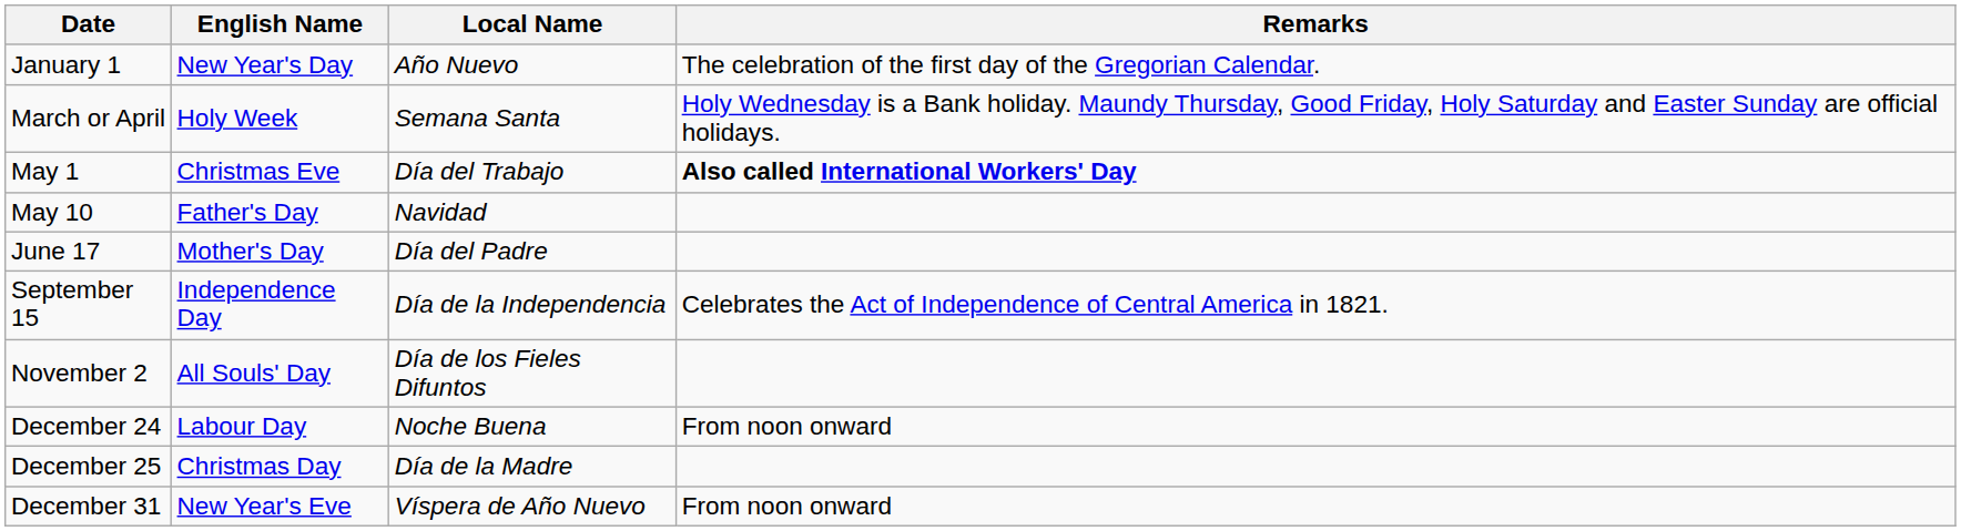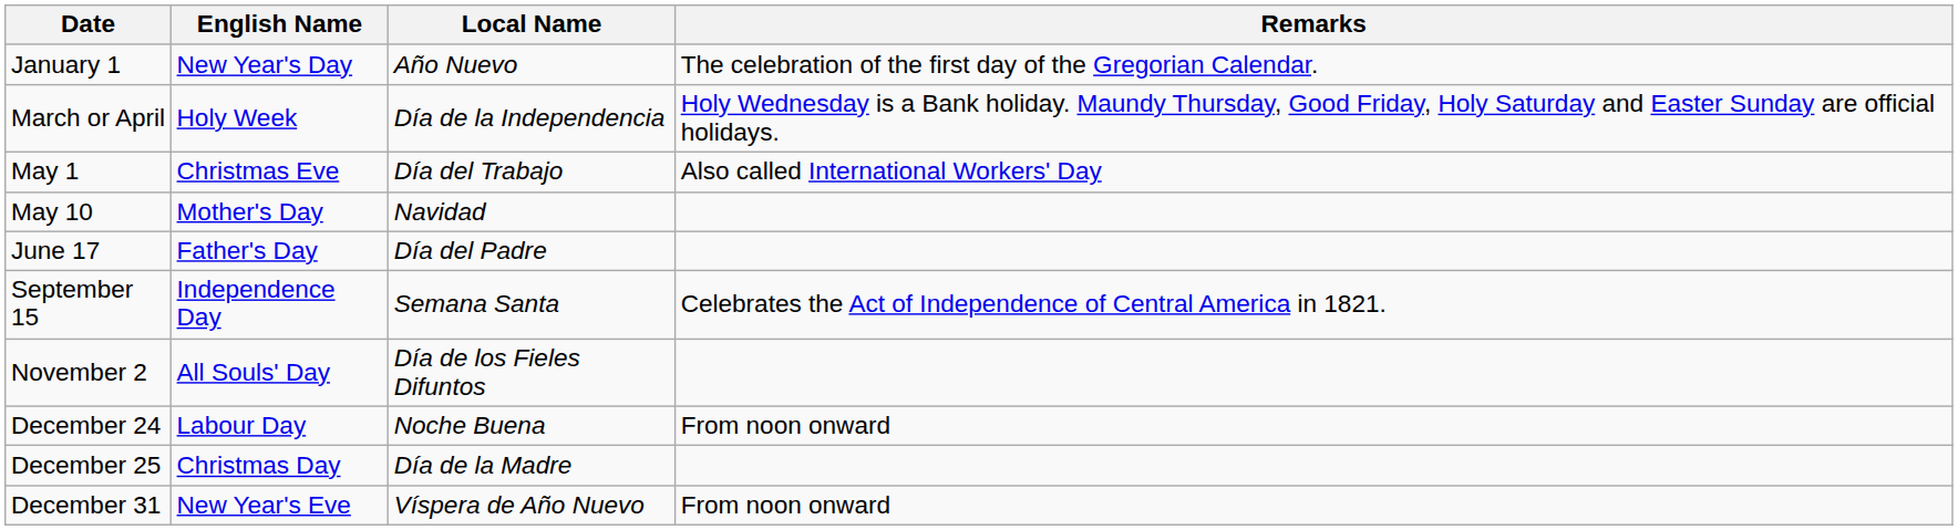 <table class="wikitable">
 <tr>
 <th>Date</th>
 <th>English Name</th>
 <th>Local Name</th>
 <th>Remarks</th>
 </tr>
 <tr>
 <td>January 1</td>
 <td><a href='#'>New Year's Day</a></td>
 <td><em>Año Nuevo</em></td>
 <td>The celebration of the first day of the <a href='#'>Gregorian Calendar</a>.</td>
 </tr>
 <tr>
 <td>March or April</td>
 <td><a href='#'>Holy Week</a></td>
-<td><em>Semana Santa</em></td>
+<td><em>Día de la Independencia</em></td>
 <td><a href='#'>Holy Wednesday</a> is a Bank holiday. <a href='#'>Maundy Thursday</a>, <a href='#'>Good Friday</a>, <a href='#'>Holy Saturday</a> and <a href='#'>Easter Sunday</a> are official holidays.</td>
 </tr>
 <tr>
 <td>May 1</td>
 <td><a href='#'>Christmas Eve</a></td>
 <td><em>Día del Trabajo</em></td>
-<td><strong>Also called <a href='#'>International Workers' Day</a></strong></td>
+<td>Also called <a href='#'>International Workers' Day</a></td>
 </tr>
 <tr>
 <td>May 10</td>
-<td><a href='#'>Father's Day</a></td>
+<td><a href='#'>Mother's Day</a></td>
 <td><em>Navidad</em></td>
 <td></td>
 </tr>
 <tr>
 <td>June 17</td>
-<td><a href='#'>Mother's Day</a></td>
+<td><a href='#'>Father's Day</a></td>
 <td><em>Día del Padre</em></td>
 <td></td>
 </tr>
 <tr>
 <td>September 15</td>
 <td><a href='#'>Independence Day</a></td>
-<td><em>Día de la Independencia</em></td>
+<td><em>Semana Santa</em></td>
 <td>Celebrates the <a href='#'>Act of Independence of Central America</a> in 1821.</td>
 </tr>
 <tr>
 <td>November 2</td>
 <td><a href='#'>All Souls' Day</a></td>
 <td><em>Día de los Fieles Difuntos</em></td>
 <td></td>
 </tr>
 <tr>
 <td>December 24</td>
 <td><a href='#'>Labour Day</a></td>
 <td><em>Noche Buena</em></td>
 <td>From noon onward</td>
 </tr>
 <tr>
 <td>December 25</td>
 <td><a href='#'>Christmas Day</a></td>
 <td><em>Día de la Madre</em></td>
 <td></td>
 </tr>
 <tr>
 <td>December 31</td>
 <td><a href='#'>New Year's Eve</a></td>
 <td><em>Víspera de Año Nuevo</em></td>
 <td>From noon onward</td>
 </tr>
 </table>
